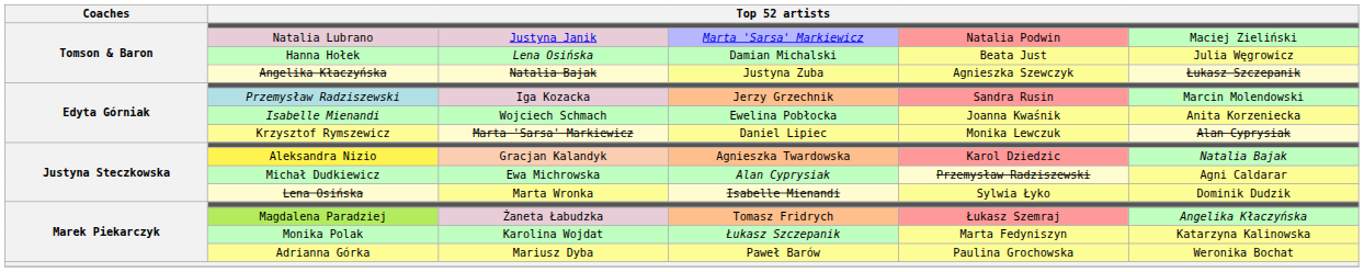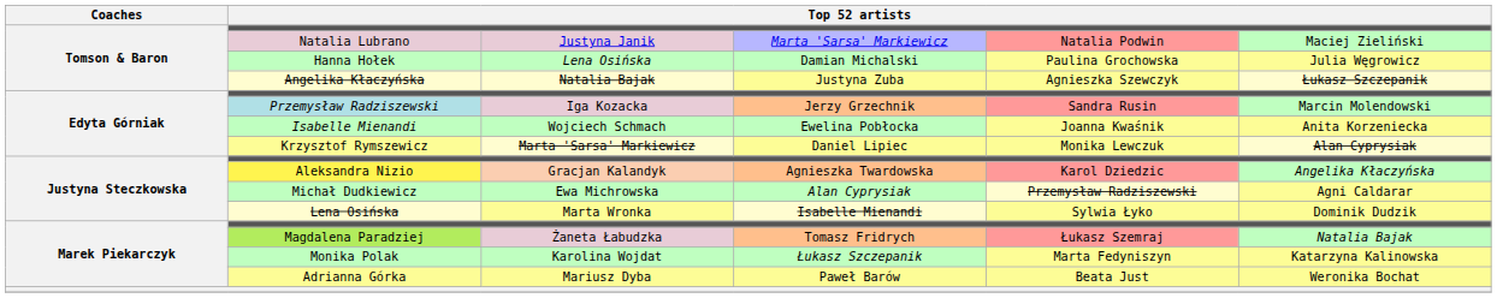 <table class="wikitable" style="text-align:center; width:100%;">
 <tr>
 <th width="15%">Coaches</th>
 <th width="85%" colspan="5">Top 52 artists</th>
 </tr>
 <tr>
 <th rowspan="4">Tomson & Baron</th>
 <td colspan="5" style="background:#555555;"></td>
 </tr>
 <tr>
 <td width="17%" style="background:#E8CCD7;">Natalia Lubrano</td>
 <td width="17%" style="background:#E8CCD7;"><a href='#'>Justyna Janik</a></td>
 <td width="17%" style="background:#b7b7ff;"><em><a href='#'>Marta 'Sarsa' Markiewicz</a></em></td>
 <td width="17%" style="background:#FF9999;">Natalia Podwin</td>
 <td width="17%" style="background:#BFFFC0;">Maciej Zieliński</td>
 </tr>
 <tr>
 <td style="background:#BFFFC0;">Hanna Hołek</td>
 <td style="background:#BFFFC0;"><em>Lena Osińska</em></td>
 <td style="background:#BFFFC0;">Damian Michalski</td>
-<td style="background:#FDFD96;">Beata Just</td>
+<td style="background:#FDFD96;">Paulina Grochowska</td>
 <td style="background:#FDFD96;">Julia Węgrowicz</td>
 </tr>
 <tr>
 <td style="background:#FFFDD0;"><s>Angelika Kłaczyńska</s></td>
 <td style="background:#FFFDD0;"><s>Natalia Bajak</s></td>
 <td style="background:#FDFD96;">Justyna Zuba</td>
 <td style="background:#FDFD96;">Agnieszka Szewczyk</td>
 <td style="background:#FFFDD0;"><s>Łukasz Szczepanik</s></td>
 </tr>
 <tr>
 <th rowspan="4">Edyta Górniak</th>
 <td colspan="5" style="background:#555555;"></td>
 </tr>
 <tr>
 <td style="background:#B0E0E6;"><em>Przemysław Radziszewski</em></td>
 <td style="background:#E8CCD7;">Iga Kozacka</td>
 <td style="background:#ffbf8c;">Jerzy Grzechnik</td>
 <td style="background:#FF9999;">Sandra Rusin</td>
 <td style="background:#BFFFC0;">Marcin Molendowski</td>
 </tr>
 <tr>
 <td style="background:#BFFFC0;"><em>Isabelle Mienandi</em></td>
 <td style="background:#BFFFC0;">Wojciech Schmach</td>
 <td style="background:#BFFFC0;">Ewelina Pobłocka</td>
 <td style="background:#FDFD96;">Joanna Kwaśnik</td>
 <td style="background:#FDFD96;">Anita Korzeniecka</td>
 </tr>
 <tr>
 <td style="background:#FDFD96;">Krzysztof Rymszewicz</td>
 <td style="background:#FFFDD0;"><s>Marta 'Sarsa' Markiewicz</s></td>
 <td style="background:#FDFD96;">Daniel Lipiec</td>
 <td style="background:#FDFD96;">Monika Lewczuk</td>
 <td style="background:#FFFDD0;"><s>Alan Cyprysiak</s></td>
 </tr>
 <tr>
 <th rowspan="4">Justyna Steczkowska</th>
 <td colspan="5" style="background:#555555;"></td>
 </tr>
 <tr>
 <td style="background:#FFF44F;">Aleksandra Nizio</td>
 <td style="background:#FBCEB1;">Gracjan Kalandyk</td>
 <td style="background:#ffbf8c;">Agnieszka Twardowska</td>
 <td style="background:#FF9999;">Karol Dziedzic</td>
-<td style="background:#BFFFC0;"><em>Natalia Bajak</em></td>
+<td style="background:#BFFFC0;"><em>Angelika Kłaczyńska</em></td>
 </tr>
 <tr>
 <td style="background:#BFFFC0;">Michał Dudkiewicz</td>
 <td style="background:#BFFFC0;">Ewa Michrowska</td>
 <td style="background:#BFFFC0;"><em>Alan Cyprysiak</em></td>
 <td style="background:#FFFDD0;"><s>Przemysław Radziszewski</s></td>
 <td style="background:#FDFD96;">Agni Caldarar</td>
 </tr>
 <tr>
 <td style="background:#FFFDD0;"><s>Lena Osińska</s></td>
 <td style="background:#FDFD96;">Marta Wronka</td>
 <td style="background:#FFFDD0;"><s>Isabelle Mienandi</s></td>
 <td style="background:#FDFD96;">Sylwia Łyko</td>
 <td style="background:#FDFD96;">Dominik Dudzik</td>
 </tr>
 <tr>
 <th rowspan="4">Marek Piekarczyk</th>
 <td colspan="5" style="background:#555555;"></td>
 </tr>
 <tr>
 <td style="background:#B2EC5D;">Magdalena Paradziej</td>
 <td style="background:#E8CCD7;">Żaneta Łabudzka</td>
 <td style="background:#ffbf8c;">Tomasz Fridrych</td>
 <td style="background:#FF9999;">Łukasz Szemraj</td>
-<td style="background:#BFFFC0;"><em>Angelika Kłaczyńska</em></td>
+<td style="background:#BFFFC0;"><em>Natalia Bajak</em></td>
 </tr>
 <tr>
 <td style="background:#BFFFC0;">Monika Polak</td>
 <td style="background:#BFFFC0;">Karolina Wojdat</td>
 <td style="background:#BFFFC0;"><em>Łukasz Szczepanik</em></td>
 <td style="background:#FDFD96;">Marta Fedyniszyn</td>
 <td style="background:#FDFD96;">Katarzyna Kalinowska</td>
 </tr>
 <tr>
 <td style="background:#FDFD96;">Adrianna Górka</td>
 <td style="background:#FDFD96;">Mariusz Dyba</td>
 <td style="background:#FDFD96;">Paweł Barów</td>
-<td style="background:#FDFD96;">Paulina Grochowska</td>
+<td style="background:#FDFD96;">Beata Just</td>
 <td style="background:#FDFD96;">Weronika Bochat</td>
 </tr>
 <tr>
 <th style="font-size:90%; line-height:12px;" colspan="6"><small></small></th>
 </tr>
 <tr>
 </tr>
 </table>
